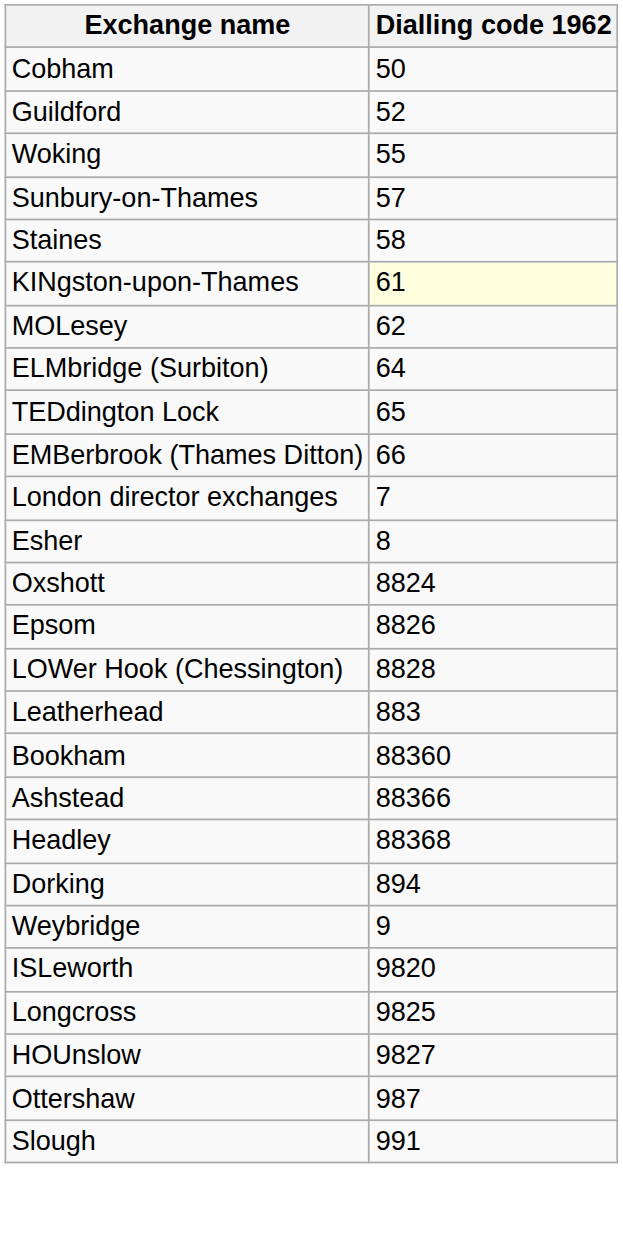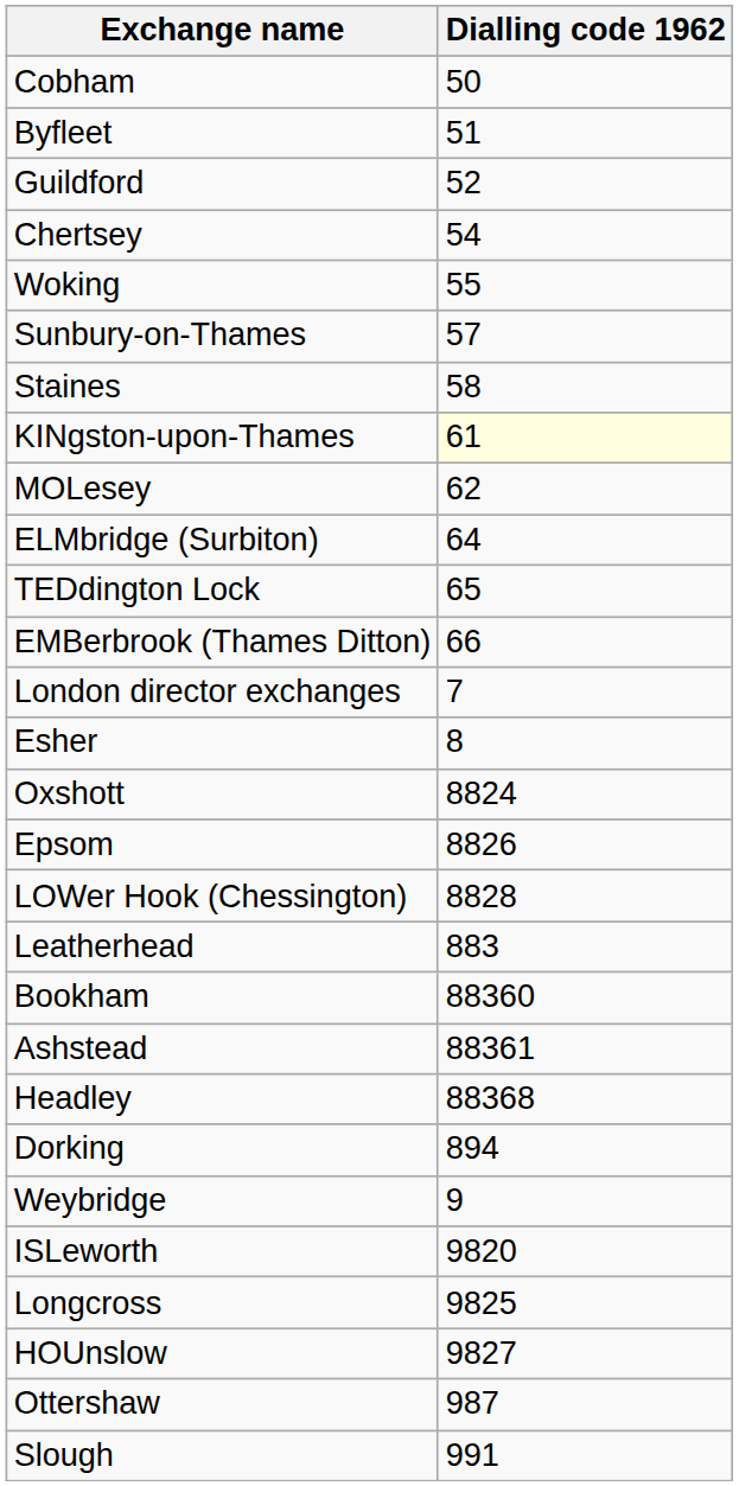 <table class="wikitable" style="width: auto; margin-left: 1.5em;">
 <tr>
 <th scope="col">Exchange name</th>
 <th scope="col">Dialling code 1962</th>
 </tr>
 <tr>
 <td>Cobham</td>
 <td>50</td>
 </tr>
 <tr>
+<td>Byfleet</td>
+<td>51</td>
+</tr>
+<tr>
 <td>Guildford</td>
 <td>52</td>
+</tr>
+<tr>
+<td>Chertsey</td>
+<td>54</td>
 </tr>
 <tr>
 <td>Woking</td>
 <td>55</td>
 </tr>
 <tr>
 <td>Sunbury-on-Thames</td>
 <td>57</td>
 </tr>
 <tr>
 <td>Staines</td>
 <td>58</td>
 </tr>
 <tr>
 <td>KINgston-upon-Thames</td>
 <td style="background: lightyellow;">61</td>
 </tr>
 <tr>
 <td>MOLesey</td>
 <td>62</td>
 </tr>
 <tr>
 <td>ELMbridge (Surbiton)</td>
 <td>64</td>
 </tr>
 <tr>
 <td>TEDdington Lock</td>
 <td>65</td>
 </tr>
 <tr>
 <td>EMBerbrook (Thames Ditton)</td>
 <td>66</td>
 </tr>
 <tr>
 <td>London director exchanges</td>
 <td>7</td>
 </tr>
 <tr>
 <td>Esher</td>
 <td>8</td>
 </tr>
 <tr>
 <td>Oxshott</td>
 <td>8824</td>
 </tr>
 <tr>
 <td>Epsom</td>
 <td>8826</td>
 </tr>
 <tr>
 <td>LOWer Hook (Chessington)</td>
 <td>8828</td>
 </tr>
 <tr>
 <td>Leatherhead</td>
 <td>883</td>
 </tr>
 <tr>
 <td>Bookham</td>
 <td>88360</td>
 </tr>
 <tr>
 <td>Ashstead</td>
-<td>88366</td>
+<td>88361</td>
 </tr>
 <tr>
 <td>Headley</td>
 <td>88368</td>
 </tr>
 <tr>
 <td>Dorking</td>
 <td>894</td>
 </tr>
 <tr>
 <td>Weybridge</td>
 <td>9</td>
 </tr>
 <tr>
 <td>ISLeworth</td>
 <td>9820</td>
 </tr>
 <tr>
 <td>Longcross</td>
 <td>9825</td>
 </tr>
 <tr>
 <td>HOUnslow</td>
 <td>9827</td>
 </tr>
 <tr>
 <td>Ottershaw</td>
 <td>987</td>
 </tr>
 <tr>
 <td>Slough</td>
 <td>991</td>
 </tr>
 </table>
